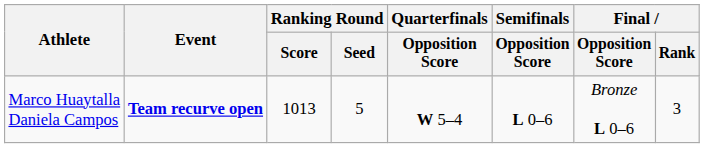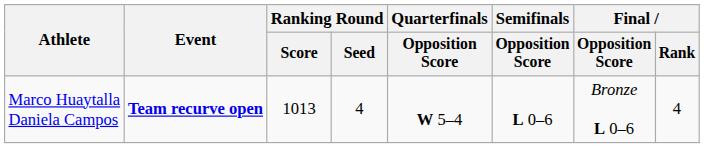 <table class=wikitable style=font-size:90%;text-align:center>
 <tr>
 <th rowspan=2>Athlete</th>
 <th rowspan=2>Event</th>
 <th colspan=2>Ranking Round</th>
 <th>Quarterfinals</th>
 <th>Semifinals</th>
 <th colspan=2>Final / </th>
 </tr>
 <tr style=font-size:95%>
 <th>Score</th>
 <th>Seed</th>
 <th>Opposition<br>Score</th>
 <th>Opposition<br>Score</th>
 <th>Opposition<br>Score</th>
 <th>Rank</th>
 </tr>
 <tr>
 <td align=left><a href='#'>Marco Huaytalla</a><br><a href='#'>Daniela Campos</a></td>
 <td align=left><strong><a href='#'>Team recurve open</a></strong></td>
 <td>1013</td>
-<td>5</td>
+<td>4</td>
 <td><br><strong>W</strong> 5–4</td>
 <td><br><strong>L</strong> 0–6</td>
 <td><em>Bronze </em><br><br><strong>L</strong> 0–6</td>
-<td>3</td>
+<td>4</td>
 </tr>
 </table>
